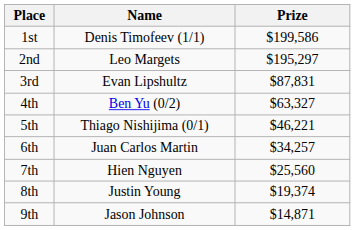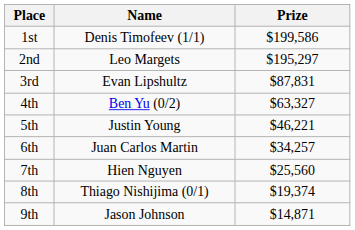 <table class="wikitable">
 <tr>
 <th width="50">Place</th>
 <th width="200">Name</th>
 <th width="125">Prize</th>
 </tr>
 <tr>
 <td align = "center">1st</td>
 <td align = "center">Denis Timofeev (1/1)</td>
 <td align = "center">$199,586</td>
 </tr>
 <tr>
 <td align = "center">2nd</td>
 <td align = "center">Leo Margets</td>
 <td align = "center">$195,297</td>
 </tr>
 <tr>
 <td align = "center">3rd</td>
 <td align = "center">Evan Lipshultz</td>
 <td align = "center">$87,831</td>
 </tr>
 <tr>
 <td align = "center">4th</td>
 <td align = "center"><a href='#'>Ben Yu</a> (0/2)</td>
 <td align = "center">$63,327</td>
 </tr>
 <tr>
 <td align = "center">5th</td>
-<td align = "center">Thiago Nishijima (0/1)</td>
+<td align = "center">Justin Young</td>
 <td align = "center">$46,221</td>
 </tr>
 <tr>
 <td align = "center">6th</td>
 <td align = "center">Juan Carlos Martin</td>
 <td align = "center">$34,257</td>
 </tr>
 <tr>
 <td align = "center">7th</td>
 <td align = "center">Hien Nguyen</td>
 <td align = "center">$25,560</td>
 </tr>
 <tr>
 <td align = "center">8th</td>
-<td align = "center">Justin Young</td>
+<td align = "center">Thiago Nishijima (0/1)</td>
 <td align = "center">$19,374</td>
 </tr>
 <tr>
 <td align = "center">9th</td>
 <td align = "center">Jason Johnson</td>
 <td align = "center">$14,871</td>
 </tr>
 </table>
